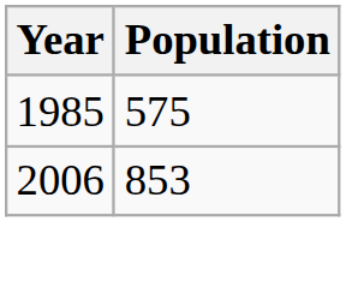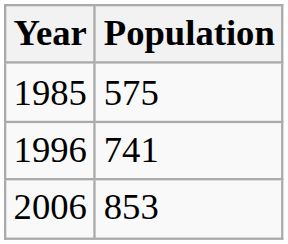 <table class="wikitable">
 <tr>
 <th>Year</th>
 <th>Population</th>
 </tr>
 <tr>
 <td>1985</td>
 <td>575</td>
 </tr>
 <tr>
+<td>1996</td>
+<td>741</td>
+</tr>
+<tr>
 <td>2006</td>
 <td>853</td>
 </tr>
 </table>
